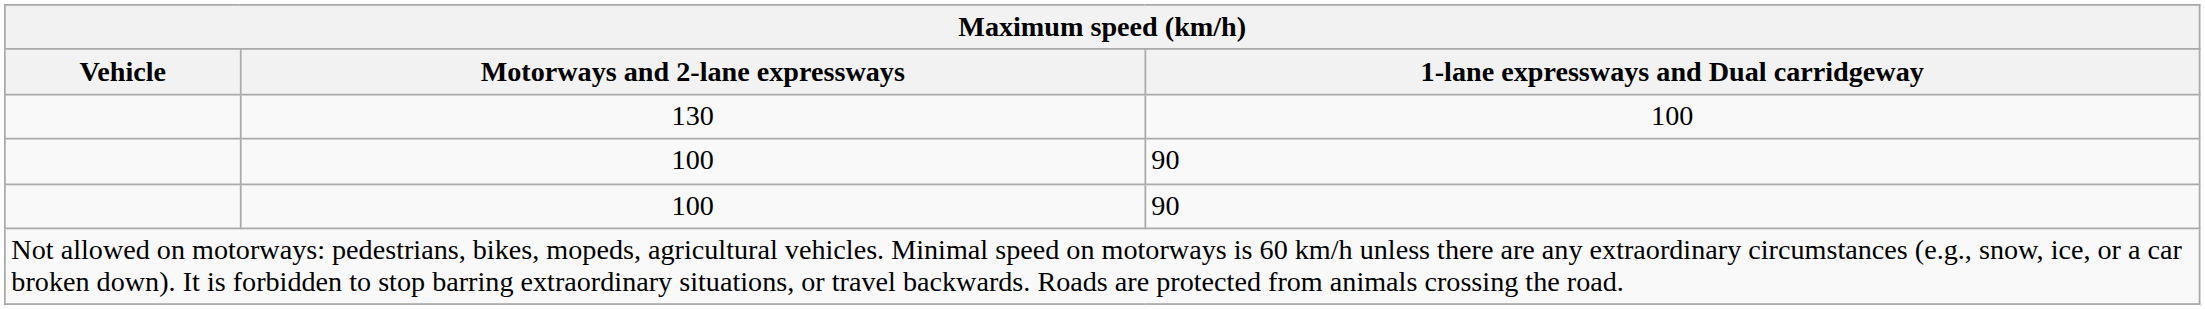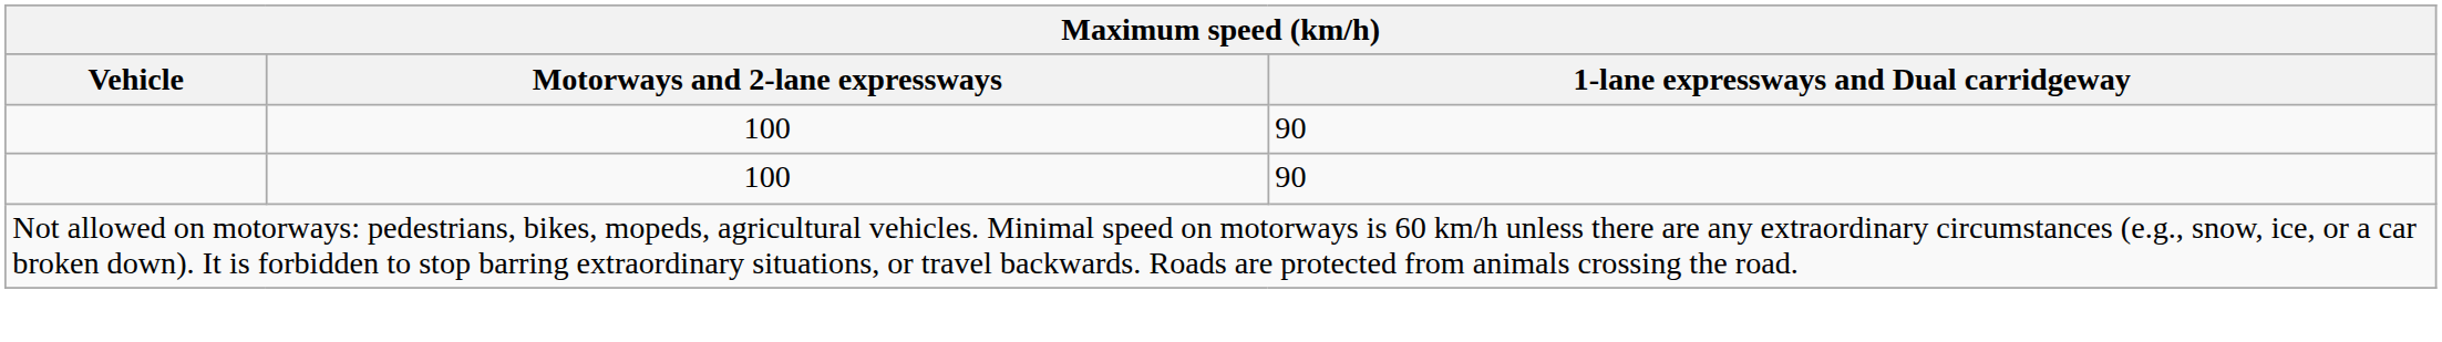 <table class="wikitable">
 <tr>
 <th colspan="3">Maximum speed (km/h)</th>
 </tr>
 <tr>
 <th>Vehicle</th>
 <th>Motorways and 2-lane expressways</th>
 <th>1-lane expressways and Dual carridgeway</th>
-</tr>
-<tr>
-<td><br></td>
-<td style="text-align:center;">130</td>
-<td style="text-align:center;">100</td>
 </tr>
 <tr>
 <td><br></td>
 <td style="text-align:center;">100</td>
 <td>90</td>
 </tr>
 <tr>
 <td></td>
 <td style="text-align:center;">100</td>
 <td>90</td>
 </tr>
 <tr>
 <td colspan="3">Not allowed on motorways: pedestrians, bikes, mopeds, agricultural vehicles. Minimal speed on motorways is 60 km/h unless there are any extraordinary circumstances (e.g., snow, ice, or a car broken down). It is forbidden to stop barring extraordinary situations, or travel backwards.  Roads are protected from animals crossing the road.</td>
 </tr>
 </table>
